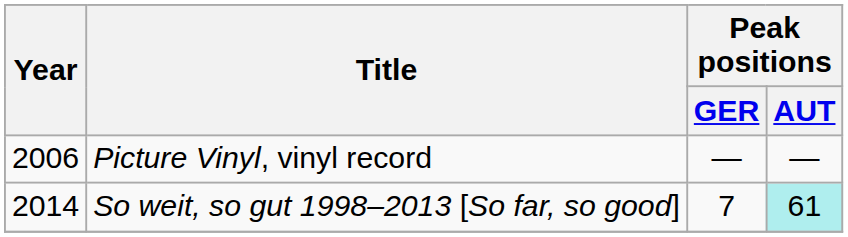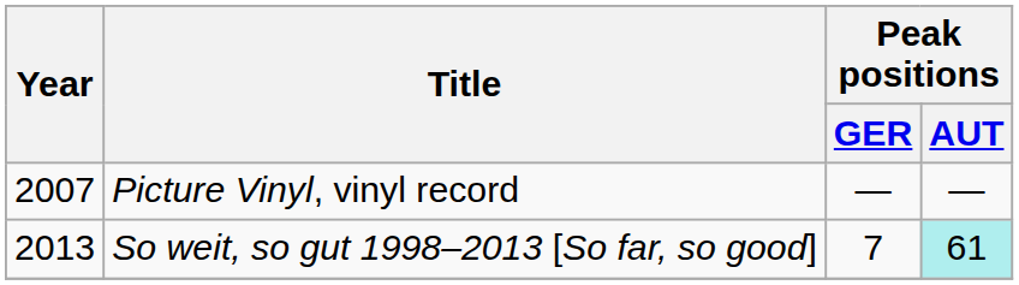 <table class="wikitable">
 <tr>
 <th rowspan="2">Year</th>
 <th rowspan="2">Title</th>
 <th colspan="3">Peak positions</th>
 </tr>
 <tr>
 <th width="30"><a href='#'>GER</a><br></th>
 <th width="30"><a href='#'>AUT</a><br></th>
 </tr>
 <tr>
-<td>2006</td>
+<td>2007</td>
 <td><em>Picture Vinyl</em>, vinyl record</td>
 <td align="center">—</td>
 <td align="center">—</td>
 </tr>
 <tr>
-<td>2014</td>
+<td>2013</td>
 <td><em>So weit, so gut 1998–2013</em> [<em>So far, so good</em>]</td>
 <td align="center">7</td>
 <td align="center" style="background: paleturquoise;">61</td>
 </tr>
 <tr>
 </tr>
 </table>
